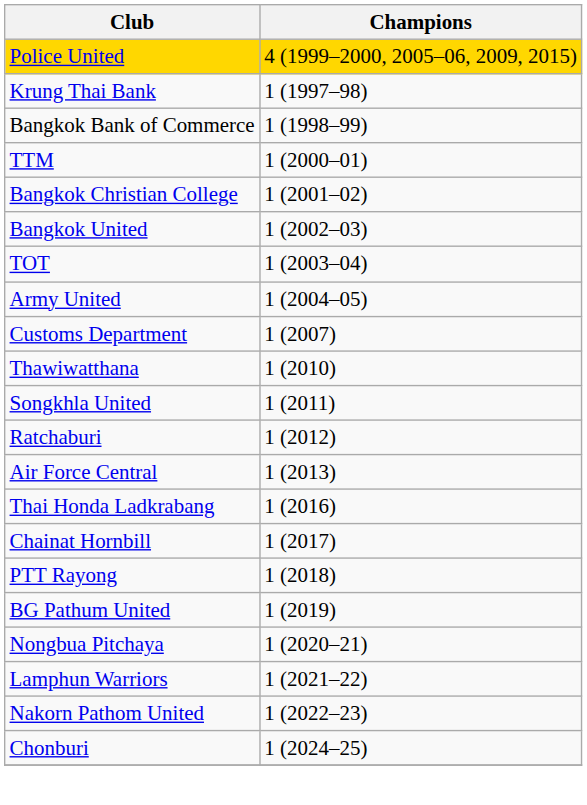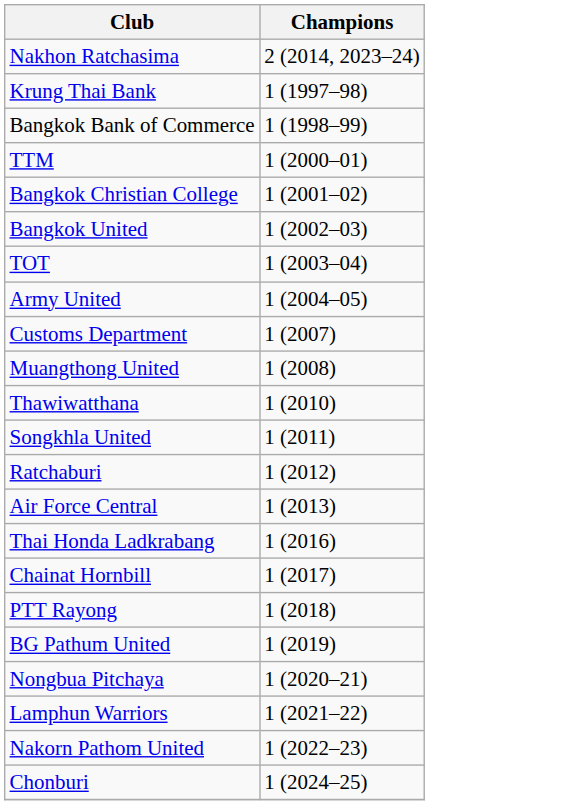 <table class="wikitable sortable" style="font-size: 95%;">
 <tr>
 <th>Club</th>
 <th>Champions</th>
 </tr>
-<tr ! style="background:gold;">
-<td><a href='#'>Police United</a></td>
-<td>4 (1999–2000, 2005–06, 2009, 2015)</td>
+<tr>
+<td><a href='#'>Nakhon Ratchasima</a></td>
+<td>2 (2014, 2023–24)</td>
 </tr>
 <tr>
 <td><a href='#'>Krung Thai Bank</a></td>
 <td>1 (1997–98)</td>
 </tr>
 <tr>
 <td>Bangkok Bank of Commerce</td>
 <td>1 (1998–99)</td>
 </tr>
 <tr>
 <td><a href='#'>TTM</a></td>
 <td>1 (2000–01)</td>
 </tr>
 <tr>
 <td><a href='#'>Bangkok Christian College</a></td>
 <td>1 (2001–02)</td>
 </tr>
 <tr>
 <td><a href='#'>Bangkok United</a></td>
 <td>1 (2002–03)</td>
 </tr>
 <tr>
 <td><a href='#'>TOT</a></td>
 <td>1 (2003–04)</td>
 </tr>
 <tr>
 <td><a href='#'>Army United</a></td>
 <td>1 (2004–05)</td>
 </tr>
 <tr>
 <td><a href='#'>Customs Department</a></td>
 <td>1 (2007)</td>
+</tr>
+<tr>
+<td><a href='#'>Muangthong United</a></td>
+<td>1 (2008)</td>
 </tr>
 <tr>
 <td><a href='#'>Thawiwatthana</a></td>
 <td>1 (2010)</td>
 </tr>
 <tr>
 <td><a href='#'>Songkhla United</a></td>
 <td>1 (2011)</td>
 </tr>
 <tr>
 <td><a href='#'>Ratchaburi</a></td>
 <td>1 (2012)</td>
 </tr>
 <tr>
 <td><a href='#'>Air Force Central</a></td>
 <td>1 (2013)</td>
 </tr>
 <tr>
 <td><a href='#'>Thai Honda Ladkrabang</a></td>
 <td>1 (2016)</td>
 </tr>
 <tr>
 <td><a href='#'>Chainat Hornbill</a></td>
 <td>1 (2017)</td>
 </tr>
 <tr>
 <td><a href='#'>PTT Rayong</a></td>
 <td>1 (2018)</td>
 </tr>
 <tr>
 <td><a href='#'>BG Pathum United</a></td>
 <td>1 (2019)</td>
 </tr>
 <tr>
 <td><a href='#'>Nongbua Pitchaya</a></td>
 <td>1 (2020–21)</td>
 </tr>
 <tr>
 <td><a href='#'>Lamphun Warriors</a></td>
 <td>1 (2021–22)</td>
 </tr>
 <tr>
 <td><a href='#'>Nakorn Pathom United</a></td>
 <td>1 (2022–23)</td>
 </tr>
 <tr>
 <td><a href='#'>Chonburi</a></td>
 <td>1 (2024–25)</td>
 </tr>
 <tr>
 </tr>
 </table>
